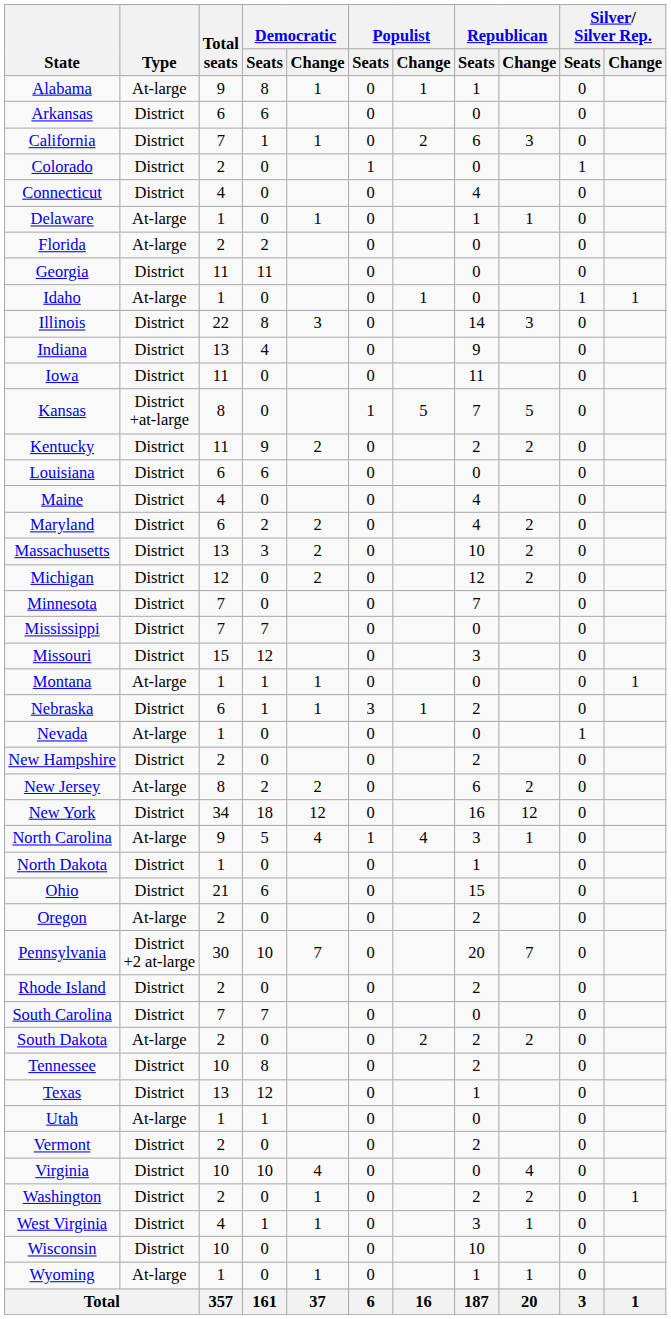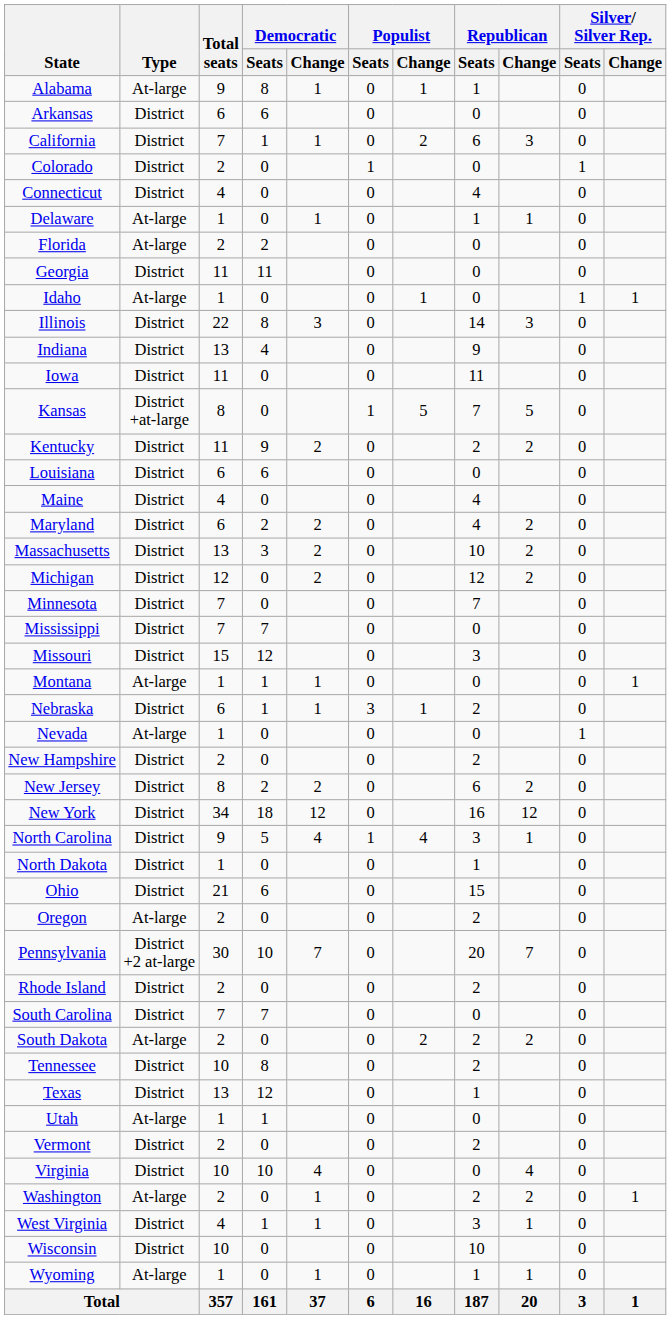 <table class="wikitable sortable" style="text-align:center">
 <tr valign=bottom>
 <th rowspan=2>State</th>
 <th rowspan=2>Type</th>
 <th rowspan=2>Total<br>seats</th>
 <th colspan=2 ><a href='#'>Democratic</a></th>
 <th colspan=2 ><a href='#'>Populist</a></th>
 <th colspan=2 ><a href='#'>Republican</a></th>
 <th colspan=2 ><a href='#'>Silver</a>/<br><a href='#'>Silver Rep.</a></th>
 </tr>
 <tr>
 <th>Seats</th>
 <th>Change</th>
 <th>Seats</th>
 <th>Change</th>
 <th>Seats</th>
 <th>Change</th>
 <th>Seats</th>
 <th>Change</th>
 </tr>
 <tr>
 <td><a href='#'>Alabama</a></td>
 <td>At-large</td>
 <td>9</td>
 <td>8</td>
 <td> 1</td>
 <td>0</td>
 <td> 1</td>
 <td>1</td>
 <td></td>
 <td>0</td>
 <td></td>
 </tr>
 <tr>
 <td><a href='#'>Arkansas</a></td>
 <td>District</td>
 <td>6</td>
 <td>6</td>
 <td></td>
 <td>0</td>
 <td></td>
 <td>0</td>
 <td></td>
 <td>0</td>
 <td></td>
 </tr>
 <tr>
 <td><a href='#'>California</a></td>
 <td>District</td>
 <td>7</td>
 <td>1</td>
 <td> 1</td>
 <td>0</td>
 <td> 2</td>
 <td>6</td>
 <td> 3</td>
 <td>0</td>
 <td></td>
 </tr>
 <tr>
 <td><a href='#'>Colorado</a></td>
 <td>District</td>
 <td>2</td>
 <td>0</td>
 <td></td>
 <td>1</td>
 <td></td>
 <td>0</td>
 <td></td>
 <td>1</td>
 <td></td>
 </tr>
 <tr>
 <td><a href='#'>Connecticut</a></td>
 <td>District</td>
 <td>4</td>
 <td>0</td>
 <td></td>
 <td>0</td>
 <td></td>
 <td>4</td>
 <td></td>
 <td>0</td>
 <td></td>
 </tr>
 <tr>
 <td><a href='#'>Delaware</a></td>
 <td>At-large</td>
 <td>1</td>
 <td>0</td>
 <td> 1</td>
 <td>0</td>
 <td></td>
 <td>1</td>
 <td> 1</td>
 <td>0</td>
 <td></td>
 </tr>
 <tr>
 <td><a href='#'>Florida</a></td>
 <td>At-large</td>
 <td>2</td>
 <td>2</td>
 <td></td>
 <td>0</td>
 <td></td>
 <td>0</td>
 <td></td>
 <td>0</td>
 <td></td>
 </tr>
 <tr>
 <td><a href='#'>Georgia</a></td>
 <td>District</td>
 <td>11</td>
 <td>11</td>
 <td></td>
 <td>0</td>
 <td></td>
 <td>0</td>
 <td></td>
 <td>0</td>
 <td></td>
 </tr>
 <tr>
 <td><a href='#'>Idaho</a></td>
 <td>At-large</td>
 <td>1</td>
 <td>0</td>
 <td></td>
 <td>0</td>
 <td> 1</td>
 <td>0</td>
 <td></td>
 <td>1</td>
 <td> 1</td>
 </tr>
 <tr>
 <td><a href='#'>Illinois</a></td>
 <td>District</td>
 <td>22</td>
 <td>8</td>
 <td> 3</td>
 <td>0</td>
 <td></td>
 <td>14</td>
 <td> 3</td>
 <td>0</td>
 <td></td>
 </tr>
 <tr>
 <td><a href='#'>Indiana</a></td>
 <td>District</td>
 <td>13</td>
 <td>4</td>
 <td></td>
 <td>0</td>
 <td></td>
 <td>9</td>
 <td></td>
 <td>0</td>
 <td></td>
 </tr>
 <tr>
 <td><a href='#'>Iowa</a></td>
 <td>District</td>
 <td>11</td>
 <td>0</td>
 <td></td>
 <td>0</td>
 <td></td>
 <td>11</td>
 <td></td>
 <td>0</td>
 <td></td>
 </tr>
 <tr>
 <td><a href='#'>Kansas</a></td>
 <td>District<br>+at-large</td>
 <td>8</td>
 <td>0</td>
 <td></td>
 <td>1</td>
 <td> 5</td>
 <td>7</td>
 <td> 5</td>
 <td>0</td>
 <td></td>
 </tr>
 <tr>
 <td><a href='#'>Kentucky</a></td>
 <td>District</td>
 <td>11</td>
 <td>9</td>
 <td> 2</td>
 <td>0</td>
 <td></td>
 <td>2</td>
 <td> 2</td>
 <td>0</td>
 <td></td>
 </tr>
 <tr>
 <td><a href='#'>Louisiana</a></td>
 <td>District</td>
 <td>6</td>
 <td>6</td>
 <td></td>
 <td>0</td>
 <td></td>
 <td>0</td>
 <td></td>
 <td>0</td>
 <td></td>
 </tr>
 <tr>
 <td><a href='#'>Maine</a></td>
 <td>District</td>
 <td>4</td>
 <td>0</td>
 <td></td>
 <td>0</td>
 <td></td>
 <td>4</td>
 <td></td>
 <td>0</td>
 <td></td>
 </tr>
 <tr>
 <td><a href='#'>Maryland</a></td>
 <td>District</td>
 <td>6</td>
 <td>2</td>
 <td> 2</td>
 <td>0</td>
 <td></td>
 <td>4</td>
 <td> 2</td>
 <td>0</td>
 <td></td>
 </tr>
 <tr>
 <td><a href='#'>Massachusetts</a></td>
 <td>District</td>
 <td>13</td>
 <td>3</td>
 <td> 2</td>
 <td>0</td>
 <td></td>
 <td>10</td>
 <td> 2</td>
 <td>0</td>
 <td></td>
 </tr>
 <tr>
 <td><a href='#'>Michigan</a></td>
 <td>District</td>
 <td>12</td>
 <td>0</td>
 <td> 2</td>
 <td>0</td>
 <td></td>
 <td>12</td>
 <td> 2</td>
 <td>0</td>
 <td></td>
 </tr>
 <tr>
 <td><a href='#'>Minnesota</a></td>
 <td>District</td>
 <td>7</td>
 <td>0</td>
 <td></td>
 <td>0</td>
 <td></td>
 <td>7</td>
 <td></td>
 <td>0</td>
 <td></td>
 </tr>
 <tr>
 <td><a href='#'>Mississippi</a></td>
 <td>District</td>
 <td>7</td>
 <td>7</td>
 <td></td>
 <td>0</td>
 <td></td>
 <td>0</td>
 <td></td>
 <td>0</td>
 <td></td>
 </tr>
 <tr>
 <td><a href='#'>Missouri</a></td>
 <td>District</td>
 <td>15</td>
 <td>12</td>
 <td></td>
 <td>0</td>
 <td></td>
 <td>3</td>
 <td></td>
 <td>0</td>
 <td></td>
 </tr>
 <tr>
 <td><a href='#'>Montana</a></td>
 <td>At-large</td>
 <td>1</td>
 <td>1</td>
 <td> 1</td>
 <td>0</td>
 <td></td>
 <td>0</td>
 <td></td>
 <td>0</td>
 <td> 1</td>
 </tr>
 <tr>
 <td><a href='#'>Nebraska</a></td>
 <td>District</td>
 <td>6</td>
 <td>1</td>
 <td> 1</td>
 <td>3</td>
 <td> 1</td>
 <td>2</td>
 <td></td>
 <td>0</td>
 <td></td>
 </tr>
 <tr>
 <td><a href='#'>Nevada</a></td>
 <td>At-large</td>
 <td>1</td>
 <td>0</td>
 <td></td>
 <td>0</td>
 <td></td>
 <td>0</td>
 <td></td>
 <td>1</td>
 <td></td>
 </tr>
 <tr>
 <td><a href='#'>New Hampshire</a></td>
 <td>District</td>
 <td>2</td>
 <td>0</td>
 <td></td>
 <td>0</td>
 <td></td>
 <td>2</td>
 <td></td>
 <td>0</td>
 <td></td>
 </tr>
 <tr>
 <td><a href='#'>New Jersey</a></td>
-<td>At-large</td>
+<td>District</td>
 <td>8</td>
 <td>2</td>
 <td> 2</td>
 <td>0</td>
 <td></td>
 <td>6</td>
 <td> 2</td>
 <td>0</td>
 <td></td>
 </tr>
 <tr>
 <td><a href='#'>New York</a></td>
 <td>District</td>
 <td>34</td>
 <td>18</td>
 <td> 12</td>
 <td>0</td>
 <td></td>
 <td>16</td>
 <td> 12</td>
 <td>0</td>
 <td></td>
 </tr>
 <tr>
 <td><a href='#'>North Carolina</a></td>
-<td>At-large</td>
+<td>District</td>
 <td>9</td>
 <td>5</td>
 <td> 4</td>
 <td>1</td>
 <td> 4</td>
 <td>3</td>
 <td> 1</td>
 <td>0</td>
 <td></td>
 </tr>
 <tr>
 <td><a href='#'>North Dakota</a></td>
 <td>District</td>
 <td>1</td>
 <td>0</td>
 <td></td>
 <td>0</td>
 <td></td>
 <td>1</td>
 <td></td>
 <td>0</td>
 <td></td>
 </tr>
 <tr>
 <td><a href='#'>Ohio</a></td>
 <td>District</td>
 <td>21</td>
 <td>6</td>
 <td></td>
 <td>0</td>
 <td></td>
 <td>15</td>
 <td></td>
 <td>0</td>
 <td></td>
 </tr>
 <tr>
 <td><a href='#'>Oregon</a></td>
 <td>At-large</td>
 <td>2</td>
 <td>0</td>
 <td></td>
 <td>0</td>
 <td></td>
 <td>2</td>
 <td></td>
 <td>0</td>
 <td></td>
 </tr>
 <tr>
 <td><a href='#'>Pennsylvania</a></td>
 <td>District<br>+2 at-large</td>
 <td>30</td>
 <td>10</td>
 <td> 7</td>
 <td>0</td>
 <td></td>
 <td>20</td>
 <td> 7</td>
 <td>0</td>
 <td></td>
 </tr>
 <tr>
 <td><a href='#'>Rhode Island</a></td>
 <td>District</td>
 <td>2</td>
 <td>0</td>
 <td></td>
 <td>0</td>
 <td></td>
 <td>2</td>
 <td></td>
 <td>0</td>
 <td></td>
 </tr>
 <tr>
 <td><a href='#'>South Carolina</a></td>
 <td>District</td>
 <td>7</td>
 <td>7</td>
 <td></td>
 <td>0</td>
 <td></td>
 <td>0</td>
 <td></td>
 <td>0</td>
 <td></td>
 </tr>
 <tr>
 <td><a href='#'>South Dakota</a></td>
 <td>At-large</td>
 <td>2</td>
 <td>0</td>
 <td></td>
 <td>0</td>
 <td> 2</td>
 <td>2</td>
 <td> 2</td>
 <td>0</td>
 <td></td>
 </tr>
 <tr>
 <td><a href='#'>Tennessee</a></td>
 <td>District</td>
 <td>10</td>
 <td>8</td>
 <td></td>
 <td>0</td>
 <td></td>
 <td>2</td>
 <td></td>
 <td>0</td>
 <td></td>
 </tr>
 <tr>
 <td><a href='#'>Texas</a></td>
 <td>District</td>
 <td>13</td>
 <td>12</td>
 <td></td>
 <td>0</td>
 <td></td>
 <td>1</td>
 <td></td>
 <td>0</td>
 <td></td>
 </tr>
 <tr>
 <td><a href='#'>Utah</a></td>
 <td>At-large</td>
 <td>1</td>
 <td>1</td>
 <td></td>
 <td>0</td>
 <td></td>
 <td>0</td>
 <td></td>
 <td>0</td>
 <td></td>
 </tr>
 <tr>
 <td><a href='#'>Vermont</a></td>
 <td>District</td>
 <td>2</td>
 <td>0</td>
 <td></td>
 <td>0</td>
 <td></td>
 <td>2</td>
 <td></td>
 <td>0</td>
 <td></td>
 </tr>
 <tr>
 <td><a href='#'>Virginia</a></td>
 <td>District</td>
 <td>10</td>
 <td>10</td>
 <td> 4</td>
 <td>0</td>
 <td></td>
 <td>0</td>
 <td> 4</td>
 <td>0</td>
 <td></td>
 </tr>
 <tr>
 <td><a href='#'>Washington</a></td>
-<td>District</td>
+<td>At-large</td>
 <td>2</td>
 <td>0</td>
 <td> 1</td>
 <td>0</td>
 <td></td>
 <td>2</td>
 <td> 2</td>
 <td>0</td>
 <td> 1</td>
 </tr>
 <tr>
 <td><a href='#'>West Virginia</a></td>
 <td>District</td>
 <td>4</td>
 <td>1</td>
 <td> 1</td>
 <td>0</td>
 <td></td>
 <td>3</td>
 <td> 1</td>
 <td>0</td>
 <td></td>
 </tr>
 <tr>
 <td><a href='#'>Wisconsin</a></td>
 <td>District</td>
 <td>10</td>
 <td>0</td>
 <td></td>
 <td>0</td>
 <td></td>
 <td>10</td>
 <td></td>
 <td>0</td>
 <td></td>
 </tr>
 <tr>
 <td><a href='#'>Wyoming</a></td>
 <td>At-large</td>
 <td>1</td>
 <td>0</td>
 <td> 1</td>
 <td>0</td>
 <td></td>
 <td>1</td>
 <td> 1</td>
 <td>0</td>
 <td></td>
 </tr>
 <tr>
 <th colspan=2>Total</th>
 <th>357</th>
 <th>161<br></th>
 <th> 37</th>
 <th>6<br></th>
 <th> 16</th>
 <th>187<br></th>
 <th> 20</th>
 <th>3<br></th>
 <th> 1</th>
 </tr>
 </table>
